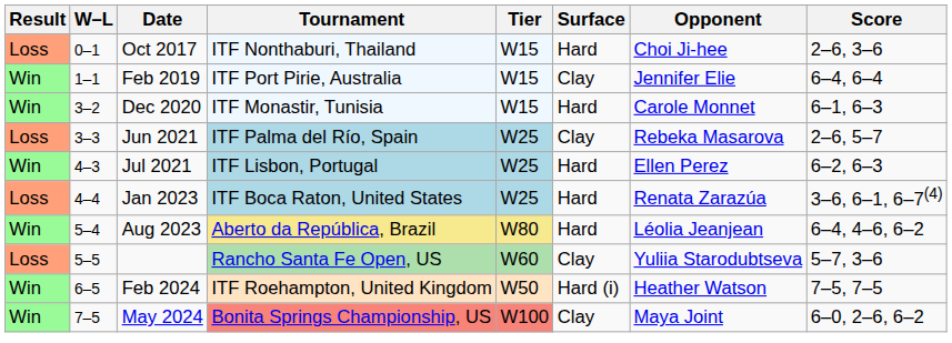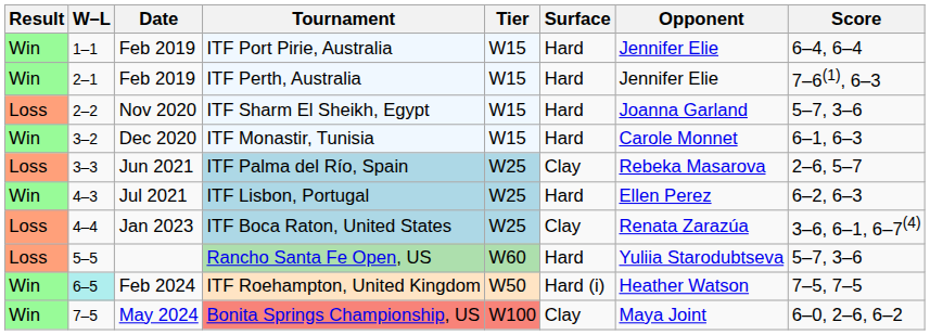 <table class="wikitable sortable">
 <tr>
 <th>Result</th>
 <th class="unsortable">W–L</th>
 <th>Date</th>
 <th>Tournament</th>
 <th>Tier</th>
 <th>Surface</th>
 <th>Opponent</th>
 <th class="unsortable">Score</th>
 </tr>
 <tr>
-<td style="background:#ffa07a;">Loss</td>
-<td><small>0–1</small></td>
-<td>Oct 2017</td>
-<td style="background:#f0f8ff;">ITF Nonthaburi, Thailand</td>
-<td style="background:#f0f8ff;">W15</td>
-<td>Hard</td>
-<td> <a href='#'>Choi Ji-hee</a></td>
-<td>2–6, 3–6</td>
-</tr>
-<tr>
 <td style="background:#98fb98;">Win</td>
 <td><small>1–1</small></td>
 <td>Feb 2019</td>
 <td style="background:#f0f8ff;">ITF Port Pirie, Australia</td>
 <td style="background:#f0f8ff;">W15</td>
-<td>Clay</td>
+<td>Hard</td>
 <td> <a href='#'>Jennifer Elie</a></td>
 <td>6–4, 6–4</td>
+</tr>
+<tr>
+<td style="background:#98fb98;">Win</td>
+<td><small>2–1</small></td>
+<td>Feb 2019</td>
+<td style="background:#f0f8ff;">ITF Perth, Australia</td>
+<td style="background:#f0f8ff;">W15</td>
+<td>Hard</td>
+<td> Jennifer Elie</td>
+<td>7–6<sup>(1)</sup>, 6–3</td>
+</tr>
+<tr>
+<td style="background:#ffa07a;">Loss</td>
+<td><small>2–2</small></td>
+<td>Nov 2020</td>
+<td style="background:#f0f8ff;">ITF Sharm El Sheikh, Egypt</td>
+<td style="background:#f0f8ff;">W15</td>
+<td>Hard</td>
+<td> <a href='#'>Joanna Garland</a></td>
+<td>5–7, 3–6</td>
 </tr>
 <tr>
 <td style="background:#98fb98;">Win</td>
 <td><small>3–2</small></td>
 <td>Dec 2020</td>
 <td style="background:#f0f8ff;">ITF Monastir, Tunisia</td>
 <td style="background:#f0f8ff;">W15</td>
 <td>Hard</td>
 <td> <a href='#'>Carole Monnet</a></td>
 <td>6–1, 6–3</td>
 </tr>
 <tr>
 <td style="background:#ffa07a;">Loss</td>
 <td><small>3–3</small></td>
 <td>Jun 2021</td>
 <td style="background:lightblue;">ITF Palma del Río, Spain</td>
 <td style="background:lightblue;">W25</td>
 <td>Clay</td>
 <td> <a href='#'>Rebeka Masarova</a></td>
 <td>2–6, 5–7</td>
 </tr>
 <tr>
 <td style="background:#98fb98;">Win</td>
 <td><small>4–3</small></td>
 <td>Jul 2021</td>
 <td style="background:lightblue;">ITF Lisbon, Portugal</td>
 <td style="background:lightblue;">W25</td>
 <td>Hard</td>
 <td> <a href='#'>Ellen Perez</a></td>
 <td>6–2, 6–3</td>
 </tr>
 <tr>
 <td style="background:#ffa07a;">Loss</td>
 <td><small>4–4</small></td>
 <td>Jan 2023</td>
 <td style="background:lightblue;">ITF Boca Raton, United States</td>
 <td style="background:lightblue;">W25</td>
-<td>Hard</td>
+<td>Clay</td>
 <td> <a href='#'>Renata Zarazúa</a></td>
 <td>3–6, 6–1, 6–7<sup>(4)</sup></td>
-</tr>
-<tr>
-<td style="background:#98fb98;">Win</td>
-<td><small>5–4</small></td>
-<td>Aug 2023</td>
-<td style="background:#f7e98e;"><a href='#'>Aberto da República</a>, Brazil</td>
-<td style="background:#f7e98e;">W80</td>
-<td>Hard</td>
-<td> <a href='#'>Léolia Jeanjean</a></td>
-<td>6–4, 4–6, 6–2</td>
 </tr>
 <tr>
 <td style="background:#ffa07a;">Loss</td>
 <td><small>5–5</small></td>
 <td><a href='#'></a></td>
 <td style="background:#addfad;"><a href='#'>Rancho Santa Fe Open</a>, US</td>
 <td style="background:#addfad;">W60</td>
-<td>Clay</td>
+<td>Hard</td>
 <td> <a href='#'>Yuliia Starodubtseva</a></td>
 <td>5–7, 3–6</td>
 </tr>
 <tr>
 <td style="background:#98fb98;">Win</td>
-<td><small>6–5</small></td>
+<td style="background: paleturquoise;"><small>6–5</small></td>
 <td>Feb 2024</td>
 <td style="background:#ffe4c4;">ITF Roehampton, United Kingdom</td>
 <td style="background:#ffe4c4;">W50</td>
 <td>Hard (i)</td>
 <td> <a href='#'>Heather Watson</a></td>
 <td>7–5, 7–5</td>
 </tr>
 <tr>
 <td style="background:#98fb98;">Win</td>
 <td><small>7–5</small></td>
 <td><a href='#'>May 2024</a></td>
 <td style="background:#f88379;"><a href='#'>Bonita Springs Championship</a>, US</td>
 <td style="background:#f88379;">W100</td>
 <td>Clay</td>
 <td> <a href='#'>Maya Joint</a></td>
 <td>6–0, 2–6, 6–2</td>
 </tr>
 </table>
